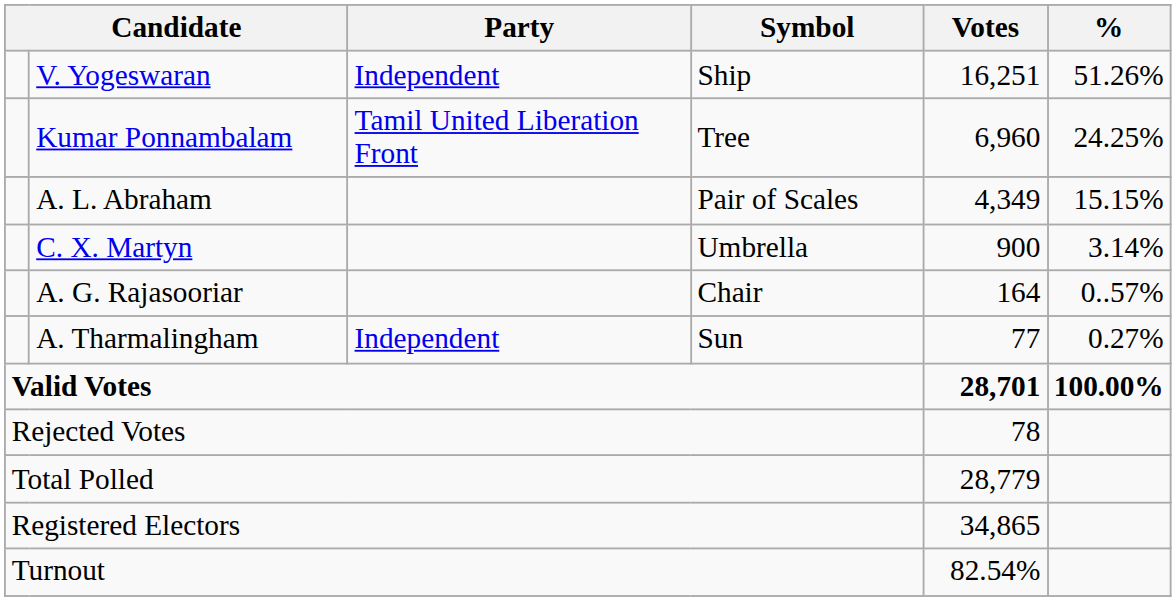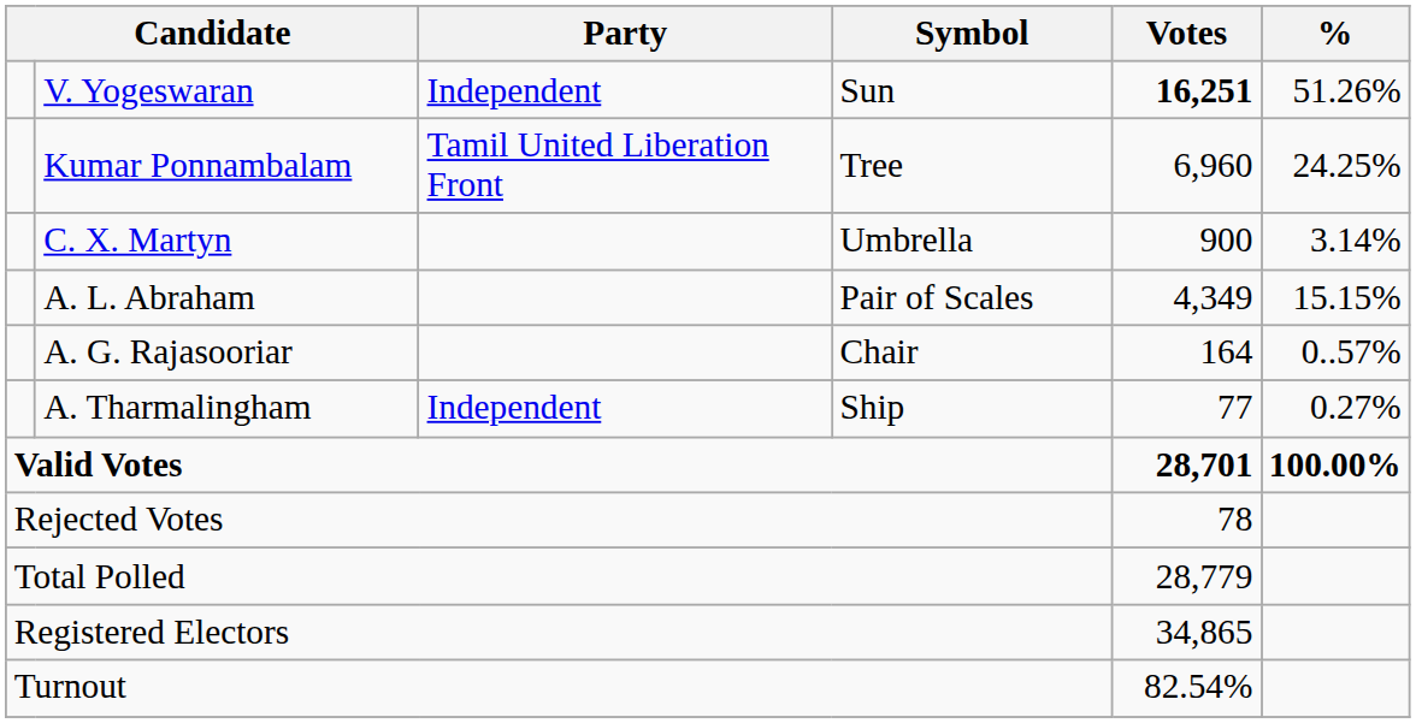 <table class="wikitable" border="1" style="text-align:right;">
 <tr>
 <th align=left colspan=2 width="180">Candidate</th>
 <th align=left width="180">Party</th>
 <th align=left width="120">Symbol</th>
 <th align=left width="60">Votes</th>
 <th align=left width="60">%</th>
 </tr>
 <tr>
 <td bgcolor=> </td>
 <td align=left><a href='#'>V. Yogeswaran</a></td>
 <td align=left><a href='#'>Independent</a></td>
-<td align=left>Ship</td>
-<td>16,251</td>
+<td align=left>Sun</td>
+<td><strong>16,251</strong></td>
 <td>51.26%</td>
 </tr>
 <tr>
 <td></td>
 <td align=left><a href='#'>Kumar Ponnambalam</a></td>
 <td align=left><a href='#'>Tamil United Liberation Front</a></td>
 <td align=left>Tree</td>
 <td>6,960</td>
 <td>24.25%</td>
 </tr>
 <tr>
 <td></td>
+<td align=left><a href='#'>C. X. Martyn</a></td>
+<td></td>
+<td align=left>Umbrella</td>
+<td>900</td>
+<td>3.14%</td>
+</tr>
+<tr>
+<td></td>
 <td align=left>A. L. Abraham</td>
 <td></td>
 <td align=left>Pair of Scales</td>
 <td>4,349</td>
 <td>15.15%</td>
-</tr>
-<tr>
-<td></td>
-<td align=left><a href='#'>C. X. Martyn</a></td>
-<td></td>
-<td align=left>Umbrella</td>
-<td>900</td>
-<td>3.14%</td>
 </tr>
 <tr>
 <td></td>
 <td align=left>A. G. Rajasooriar</td>
 <td></td>
 <td align=left>Chair</td>
 <td>164</td>
 <td>0..57%</td>
 </tr>
 <tr>
 <td></td>
 <td align=left>A. Tharmalingham</td>
 <td align=left><a href='#'>Independent</a></td>
-<td align=left>Sun</td>
+<td align=left>Ship</td>
 <td>77</td>
 <td>0.27%</td>
 </tr>
 <tr>
 <td align=left colspan=4><strong>Valid Votes</strong></td>
 <td><strong>28,701</strong></td>
 <td><strong>100.00%</strong></td>
 </tr>
 <tr>
 <td align=left colspan=4>Rejected Votes</td>
 <td>78</td>
 <td></td>
 </tr>
 <tr>
 <td align=left colspan=4>Total Polled</td>
 <td>28,779</td>
 <td></td>
 </tr>
 <tr>
 <td align=left colspan=4>Registered Electors</td>
 <td>34,865</td>
 <td></td>
 </tr>
 <tr>
 <td align=left colspan=4>Turnout</td>
 <td>82.54%</td>
 </tr>
 </table>
